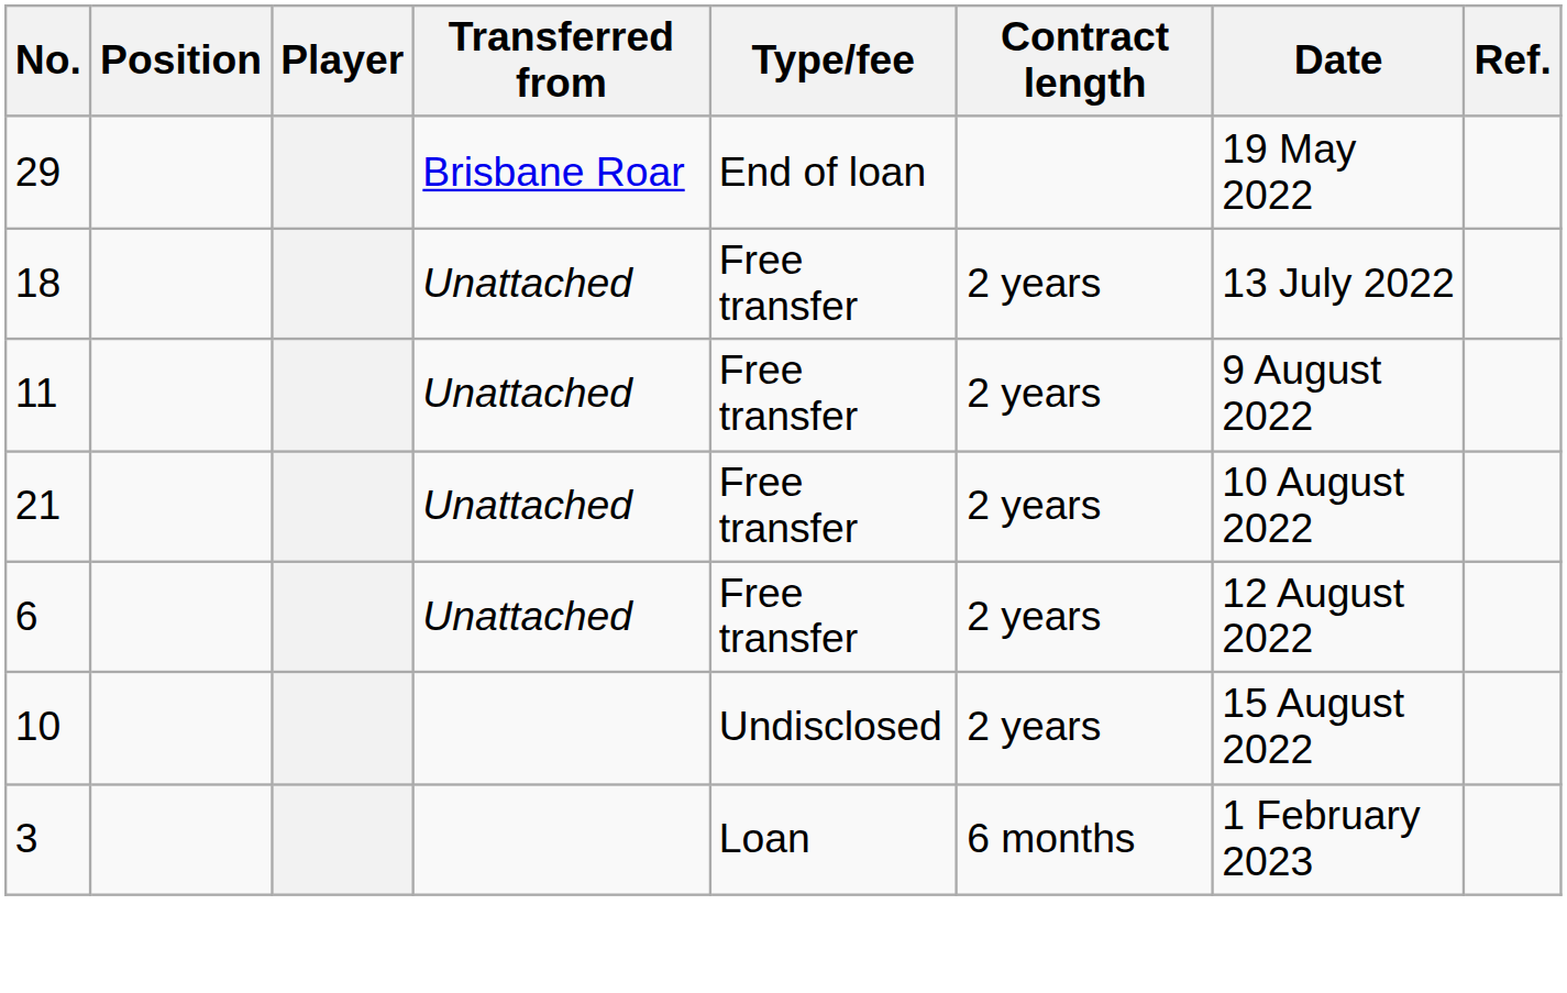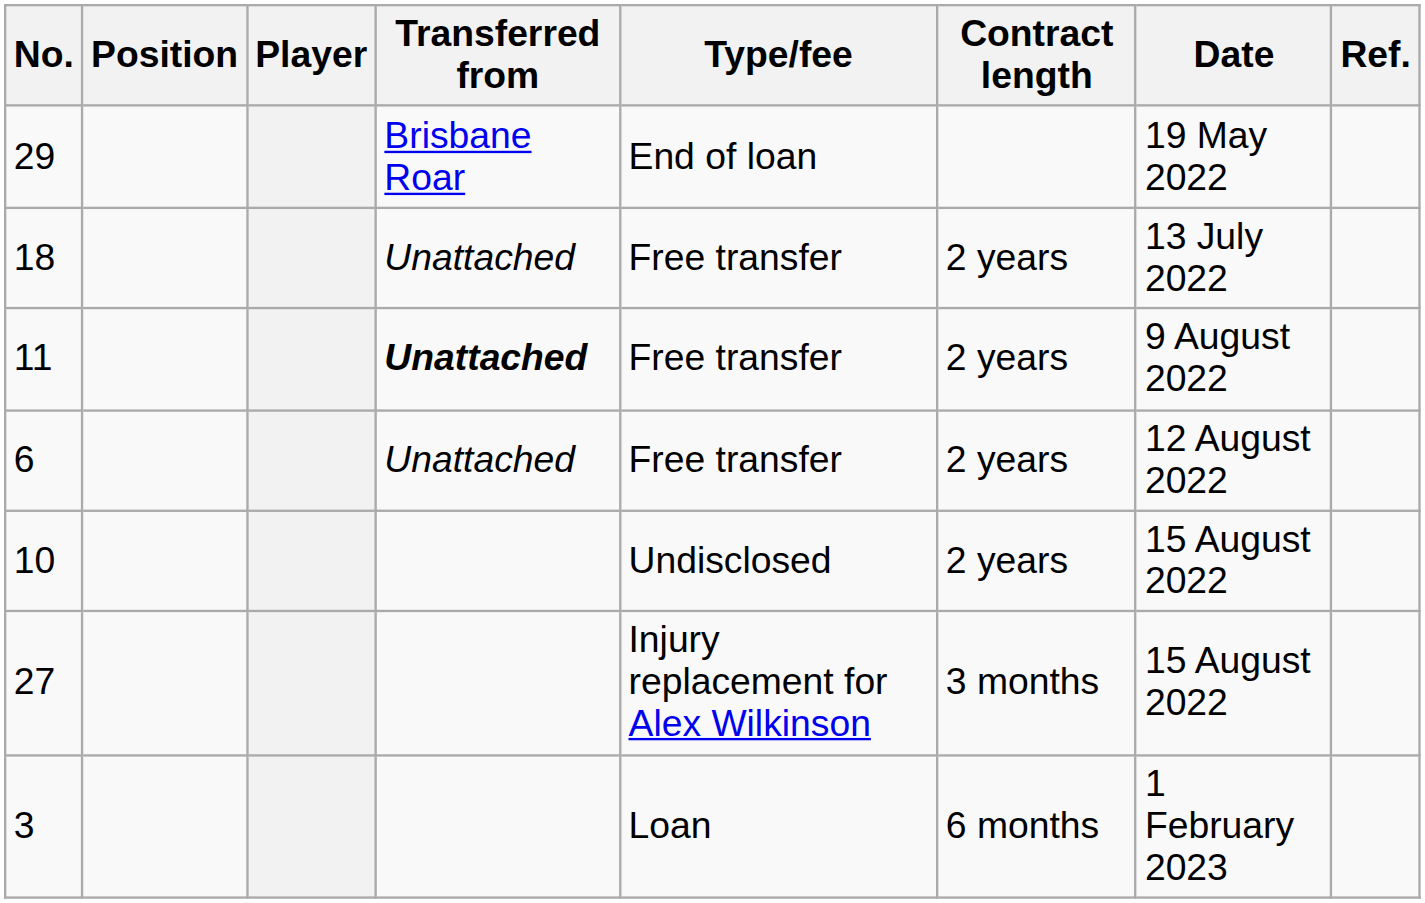 <table class="wikitable plainrowheaders sortable" style="text-align:center; text-align:left">
 <tr>
 <th scope="col">No.</th>
 <th scope="col">Position</th>
 <th scope="col">Player</th>
 <th scope="col">Transferred from</th>
 <th scope="col">Type/fee</th>
 <th scope="col">Contract length</th>
 <th scope="col">Date</th>
 <th scope="col" class="unsortable">Ref.</th>
 </tr>
 <tr>
 <td>29</td>
 <td></td>
 <th scope="row"></th>
 <td><a href='#'>Brisbane Roar</a></td>
 <td>End of loan</td>
 <td></td>
 <td>19 May 2022</td>
 <td></td>
 </tr>
 <tr>
 <td>18</td>
 <td></td>
 <th scope="row"></th>
 <td><em>Unattached</em></td>
 <td>Free transfer</td>
 <td>2 years</td>
 <td>13 July 2022</td>
 <td></td>
 </tr>
 <tr>
 <td>11</td>
 <td></td>
 <th scope="row"></th>
-<td><em>Unattached</em></td>
+<td><strong><em>Unattached</em></strong></td>
 <td>Free transfer</td>
 <td>2 years</td>
 <td>9 August 2022</td>
-<td></td>
-</tr>
-<tr>
-<td>21</td>
-<td></td>
-<th scope="row"></th>
-<td><em>Unattached</em></td>
-<td>Free transfer</td>
-<td>2 years</td>
-<td>10 August 2022</td>
 <td></td>
 </tr>
 <tr>
 <td>6</td>
 <td></td>
 <th scope="row"></th>
 <td><em>Unattached</em></td>
 <td>Free transfer</td>
 <td>2 years</td>
 <td>12 August 2022</td>
 <td></td>
 </tr>
 <tr>
 <td>10</td>
 <td></td>
 <th scope="row"></th>
 <td></td>
 <td>Undisclosed</td>
 <td>2 years</td>
 <td>15 August 2022</td>
 <td></td>
 </tr>
 <tr>
+<td>27</td>
+<td></td>
+<th scope="row"></th>
+<td></td>
+<td>Injury replacement for <a href='#'>Alex Wilkinson</a></td>
+<td>3 months</td>
+<td>15 August 2022</td>
+<td></td>
+</tr>
+<tr>
 <td>3</td>
 <td></td>
 <th scope="row"></th>
 <td></td>
 <td>Loan</td>
 <td>6 months</td>
 <td>1 February 2023</td>
 <td></td>
 </tr>
 </table>
